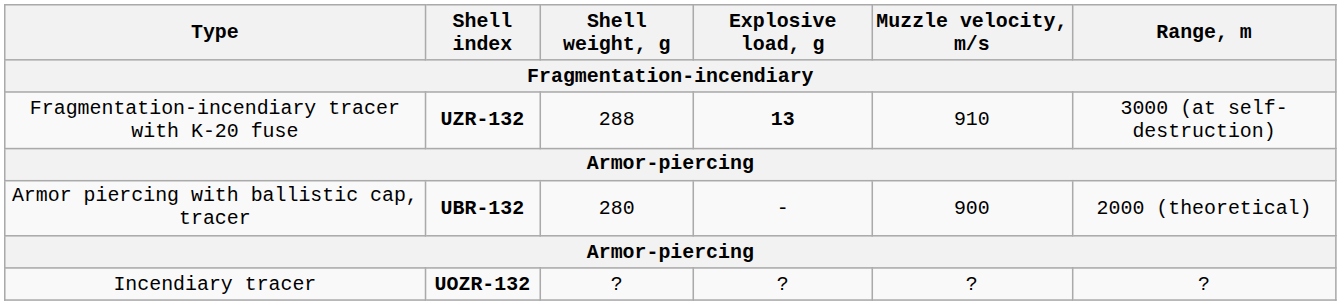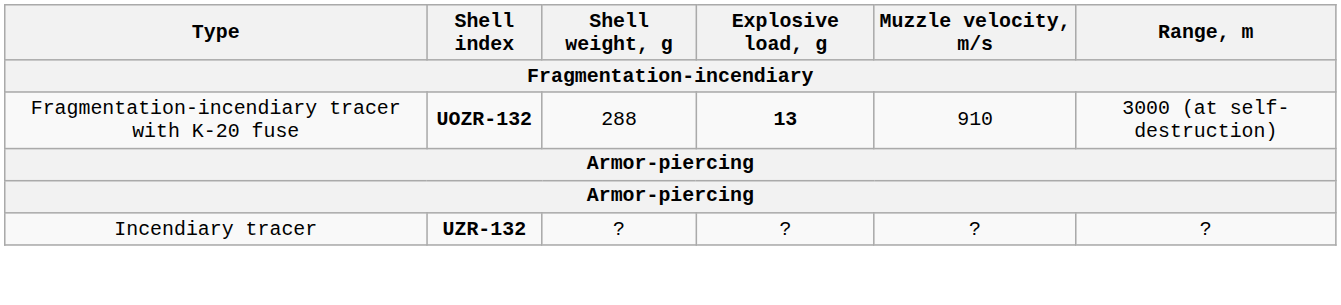 <table class="wikitable" style="text-align:center">
 <tr>
 <th>Type</th>
 <th>Shell index</th>
 <th>Shell weight, g</th>
 <th>Explosive load, g</th>
 <th>Muzzle velocity, m/s</th>
 <th>Range, m</th>
 </tr>
 <tr>
 <th colspan="6">Fragmentation-incendiary</th>
 </tr>
 <tr>
 <td>Fragmentation-incendiary tracer with K-20 fuse</td>
-<td><strong>UZR-132</strong></td>
+<td><strong>UOZR-132</strong></td>
 <td>288</td>
 <td><strong>13</strong></td>
 <td>910</td>
 <td>3000 (at self-destruction)</td>
 </tr>
 <tr>
 <th colspan="6">Armor-piercing</th>
 </tr>
 <tr>
-<td>Armor piercing with ballistic cap, tracer</td>
-<td><strong>UBR-132</strong></td>
-<td>280</td>
-<td>-</td>
-<td>900</td>
-<td>2000 (theoretical)</td>
-</tr>
-<tr>
 <th colspan="6">Armor-piercing</th>
 </tr>
 <tr>
 <td>Incendiary tracer</td>
-<td><strong>UOZR-132</strong></td>
+<td><strong>UZR-132</strong></td>
 <td>?</td>
 <td>?</td>
 <td>?</td>
 <td>?</td>
 </tr>
 </table>
